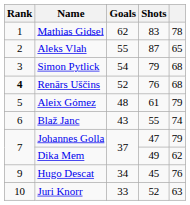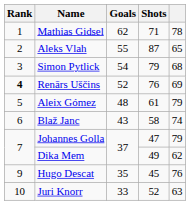 <table class="wikitable sortable" style="text-align: center; font-size: 96%;">
 <tr>
 <th>Rank</th>
 <th>Name</th>
 <th>Goals</th>
 <th>Shots</th>
 <th></th>
 </tr>
 <tr>
 <td>1</td>
 <td style="text-align: left;"> <a href='#'>Mathias Gidsel</a></td>
 <td>62</td>
-<td>83</td>
+<td>71</td>
 <td>78</td>
 </tr>
 <tr>
 <td>2</td>
 <td style="text-align: left;"> <a href='#'>Aleks Vlah</a></td>
 <td>55</td>
 <td>87</td>
 <td>65</td>
 </tr>
 <tr>
 <td>3</td>
 <td style="text-align: left;"> <a href='#'>Simon Pytlick</a></td>
 <td>54</td>
 <td>79</td>
 <td>68</td>
 </tr>
 <tr>
 <td><strong>4</strong></td>
 <td style="text-align: left;"> <a href='#'>Renārs Uščins</a></td>
 <td>52</td>
 <td>76</td>
-<td>68</td>
+<td>69</td>
 </tr>
 <tr>
 <td>5</td>
 <td style="text-align: left;"> <a href='#'>Aleix Gómez</a></td>
 <td>48</td>
 <td>61</td>
 <td>79</td>
 </tr>
 <tr>
 <td>6</td>
 <td style="text-align: left;"> <a href='#'>Blaž Janc</a></td>
 <td>43</td>
-<td>55</td>
+<td>58</td>
 <td>74</td>
 </tr>
 <tr>
 <td rowspan="2">7</td>
 <td style="text-align: left;"> <a href='#'>Johannes Golla</a></td>
 <td rowspan="2">37</td>
 <td>47</td>
 <td>79</td>
 </tr>
 <tr>
 <td style="text-align: left;"> <a href='#'>Dika Mem</a></td>
 <td>49</td>
 <td>62</td>
 </tr>
 <tr>
 <td>9</td>
 <td style="text-align: left;"> <a href='#'>Hugo Descat</a></td>
-<td>34</td>
+<td>35</td>
 <td>45</td>
 <td>76</td>
 </tr>
 <tr>
 <td>10</td>
 <td style="text-align: left;"> <a href='#'>Juri Knorr</a></td>
 <td>33</td>
 <td>52</td>
 <td>63</td>
 </tr>
 </table>
